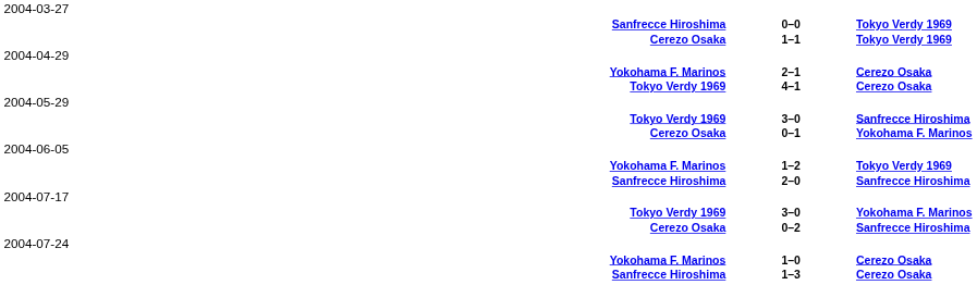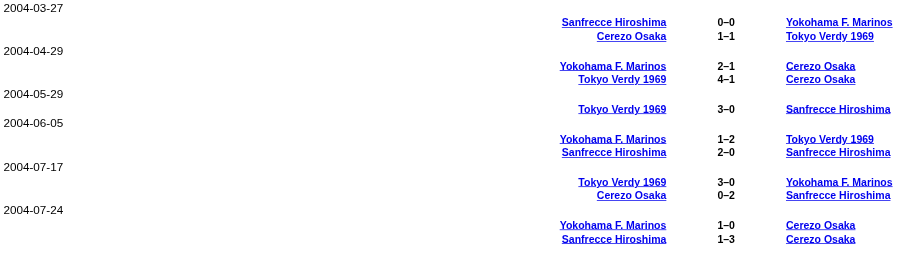 <table width=100% cellspacing=1>
 <tr>
 <th></th>
 <th></th>
 <th></th>
 </tr>
 <tr>
 <td>2004-03-27</td>
 </tr>
 <tr style=font-size:90%>
 <td align=right><strong><a href='#'>Sanfrecce Hiroshima</a></strong></td>
 <td align=center><strong>0–0</strong></td>
-<td><strong><a href='#'>Tokyo Verdy 1969</a></strong></td>
+<td><strong><a href='#'>Yokohama F. Marinos</a></strong></td>
 </tr>
 <tr style=font-size:90%>
 <td align=right><strong><a href='#'>Cerezo Osaka</a></strong></td>
 <td align=center><strong>1–1</strong></td>
 <td><strong><a href='#'>Tokyo Verdy 1969</a></strong></td>
 </tr>
 <tr>
 <td>2004-04-29</td>
 </tr>
 <tr style=font-size:90%>
 <td align=right><strong><a href='#'>Yokohama F. Marinos</a></strong></td>
 <td align=center><strong>2–1</strong></td>
 <td><strong><a href='#'>Cerezo Osaka</a></strong></td>
 </tr>
 <tr style=font-size:90%>
 <td align=right><strong><a href='#'>Tokyo Verdy 1969</a></strong></td>
 <td align=center><strong>4–1</strong></td>
 <td><strong><a href='#'>Cerezo Osaka</a></strong></td>
 </tr>
 <tr>
 <td>2004-05-29</td>
 </tr>
 <tr style=font-size:90%>
 <td align=right><strong><a href='#'>Tokyo Verdy 1969</a></strong></td>
 <td align=center><strong>3–0</strong></td>
 <td><strong><a href='#'>Sanfrecce Hiroshima</a></strong></td>
-</tr>
-<tr style=font-size:90%>
-<td align=right><strong><a href='#'>Cerezo Osaka</a></strong></td>
-<td align=center><strong>0–1</strong></td>
-<td><strong><a href='#'>Yokohama F. Marinos</a></strong></td>
 </tr>
 <tr>
 <td>2004-06-05</td>
 </tr>
 <tr style=font-size:90%>
 </tr>
 <tr style=font-size:90%>
 <td align=right><strong><a href='#'>Yokohama F. Marinos</a></strong></td>
 <td align=center><strong>1–2</strong></td>
 <td><strong><a href='#'>Tokyo Verdy 1969</a></strong></td>
 </tr>
 <tr style=font-size:90%>
 <td align=right><strong><a href='#'>Sanfrecce Hiroshima</a></strong></td>
 <td align=center><strong>2–0</strong></td>
 <td><strong><a href='#'>Sanfrecce Hiroshima</a></strong></td>
 </tr>
 <tr>
 <td>2004-07-17</td>
 </tr>
 <tr style=font-size:90%>
 <td align=right><strong><a href='#'>Tokyo Verdy 1969</a></strong></td>
 <td align=center><strong>3–0</strong></td>
 <td><strong><a href='#'>Yokohama F. Marinos</a></strong></td>
 </tr>
 <tr style=font-size:90%>
 <td align=right><strong><a href='#'>Cerezo Osaka</a></strong></td>
 <td align=center><strong>0–2</strong></td>
 <td><strong><a href='#'>Sanfrecce Hiroshima</a></strong></td>
 </tr>
 <tr>
 <td>2004-07-24</td>
 </tr>
 <tr style=font-size:90%>
 <td align=right><strong><a href='#'>Yokohama F. Marinos</a></strong></td>
 <td align=center><strong>1–0</strong></td>
 <td><strong><a href='#'>Cerezo Osaka</a></strong></td>
 </tr>
 <tr style=font-size:90%>
 <td align=right><strong><a href='#'>Sanfrecce Hiroshima</a></strong></td>
 <td align=center><strong>1–3</strong></td>
 <td><strong><a href='#'>Cerezo Osaka</a></strong></td>
 </tr>
 </table>
